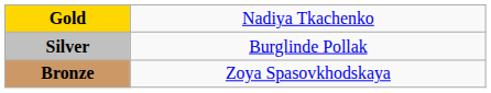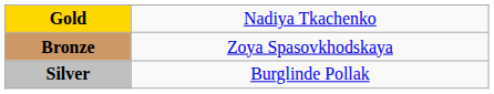 <table class="wikitable" style="text-align:center; " width="35%">
 <tr>
 <td bgcolor="gold"><strong>Gold</strong></td>
 <td><a href='#'>Nadiya Tkachenko</a><br>  <small><em></em></small></td>
 </tr>
 <tr>
+<td bgcolor="CC9966"><strong>Bronze</strong></td>
+<td><a href='#'>Zoya Spasovkhodskaya</a><br>  <small><em></em></small></td>
+</tr>
+<tr>
 <td bgcolor="silver"><strong>Silver</strong></td>
 <td><a href='#'>Burglinde Pollak</a><br>  <small><em></em></small></td>
 </tr>
-<tr>
-<td bgcolor="CC9966"><strong>Bronze</strong></td>
-<td><a href='#'>Zoya Spasovkhodskaya</a><br>  <small><em></em></small></td>
-</tr>
 </table>
